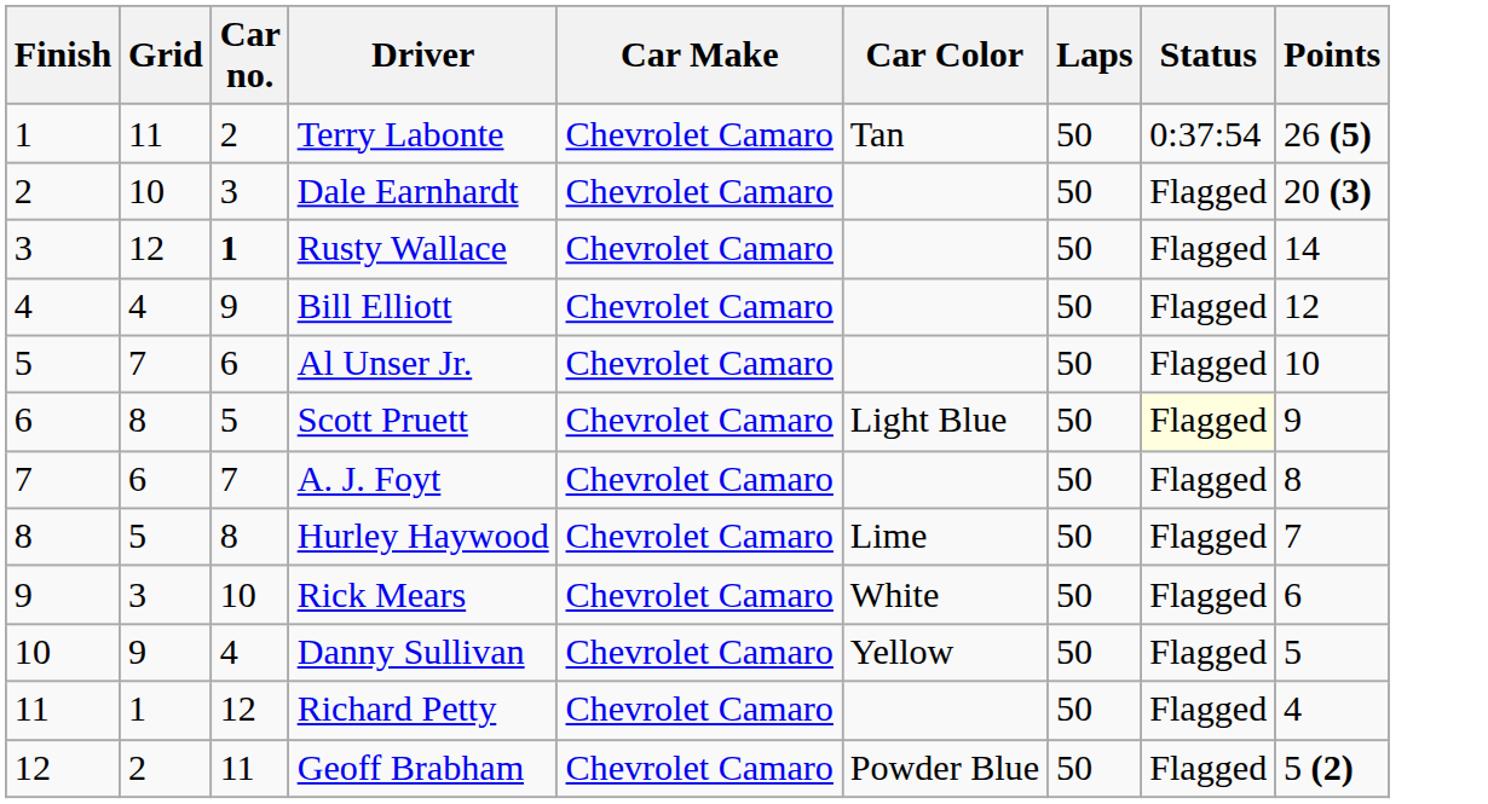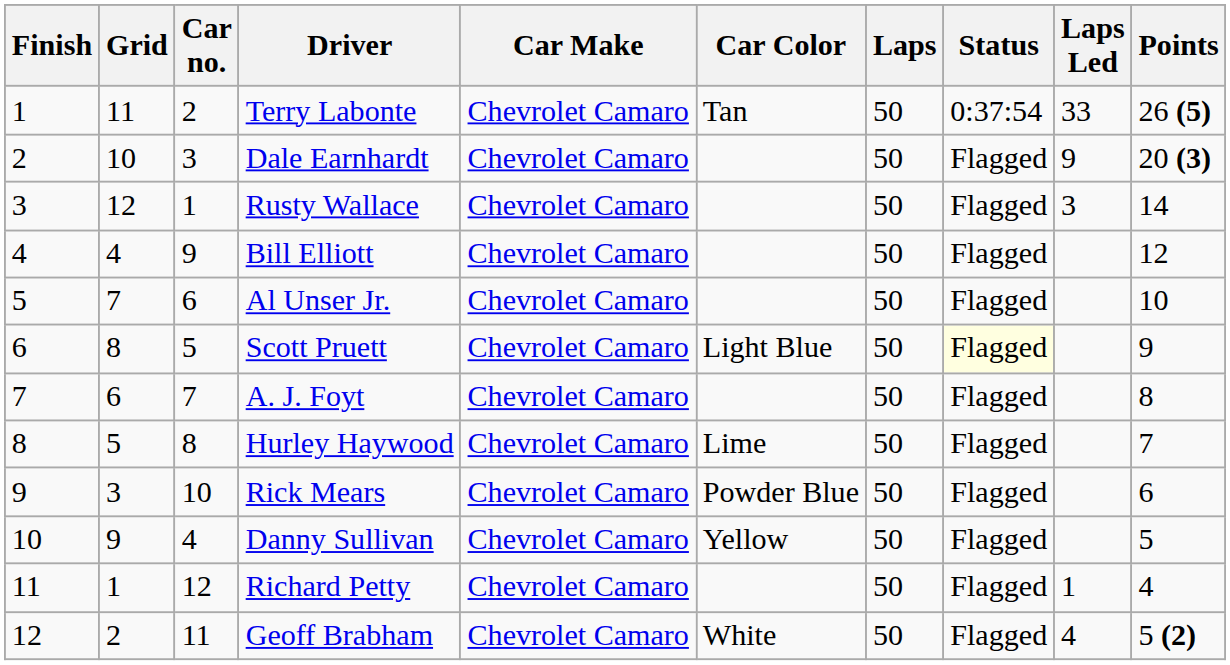 <table class="wikitable">
 <tr>
 <th>Finish</th>
 <th>Grid</th>
 <th>Car<br>no.</th>
 <th>Driver</th>
 <th>Car Make</th>
 <th>Car Color</th>
 <th>Laps</th>
 <th>Status</th>
+<th>Laps<br>Led</th>
 <th>Points</th>
 </tr>
 <tr>
 <td>1</td>
 <td>11</td>
 <td>2</td>
 <td> <a href='#'>Terry Labonte</a></td>
 <td><a href='#'>Chevrolet Camaro</a></td>
 <td><div> Tan</div></td>
 <td>50</td>
 <td>0:37:54</td>
+<td>33</td>
 <td>26 <strong>(5)</strong></td>
 </tr>
 <tr>
 <td>2</td>
 <td>10</td>
 <td>3</td>
 <td> <a href='#'>Dale Earnhardt</a></td>
 <td><a href='#'>Chevrolet Camaro</a></td>
 <td><div></div></td>
 <td>50</td>
 <td>Flagged</td>
+<td>9</td>
 <td>20 <strong>(3)</strong></td>
 </tr>
 <tr>
 <td>3</td>
 <td>12</td>
-<td><strong>1</strong></td>
+<td>1</td>
 <td> <a href='#'>Rusty Wallace</a></td>
 <td><a href='#'>Chevrolet Camaro</a></td>
 <td><div></div></td>
 <td>50</td>
 <td>Flagged</td>
+<td>3</td>
 <td>14</td>
 </tr>
 <tr>
 <td>4</td>
 <td>4</td>
 <td>9</td>
 <td> <a href='#'>Bill Elliott</a></td>
 <td><a href='#'>Chevrolet Camaro</a></td>
 <td><div></div></td>
 <td>50</td>
 <td>Flagged</td>
+<td></td>
 <td>12</td>
 </tr>
 <tr>
 <td>5</td>
 <td>7</td>
 <td>6</td>
 <td> <a href='#'>Al Unser Jr.</a></td>
 <td><a href='#'>Chevrolet Camaro</a></td>
 <td><div></div></td>
 <td>50</td>
 <td>Flagged</td>
+<td></td>
 <td>10</td>
 </tr>
 <tr>
 <td>6</td>
 <td>8</td>
 <td>5</td>
 <td> <a href='#'>Scott Pruett</a></td>
 <td><a href='#'>Chevrolet Camaro</a></td>
 <td><div> Light Blue</div></td>
 <td>50</td>
 <td style="background: lightyellow;">Flagged</td>
+<td></td>
 <td>9</td>
 </tr>
 <tr>
 <td>7</td>
 <td>6</td>
 <td>7</td>
 <td> <a href='#'>A. J. Foyt</a></td>
 <td><a href='#'>Chevrolet Camaro</a></td>
 <td><div></div></td>
 <td>50</td>
 <td>Flagged</td>
+<td></td>
 <td>8</td>
 </tr>
 <tr>
 <td>8</td>
 <td>5</td>
 <td>8</td>
 <td> <a href='#'>Hurley Haywood</a></td>
 <td><a href='#'>Chevrolet Camaro</a></td>
 <td><div> Lime</div></td>
 <td>50</td>
 <td>Flagged</td>
+<td></td>
 <td>7</td>
 </tr>
 <tr>
 <td>9</td>
 <td>3</td>
 <td>10</td>
 <td> <a href='#'>Rick Mears</a></td>
 <td><a href='#'>Chevrolet Camaro</a></td>
-<td><div> White</div></td>
+<td><div> Powder Blue</div></td>
 <td>50</td>
 <td>Flagged</td>
+<td></td>
 <td>6</td>
 </tr>
 <tr>
 <td>10</td>
 <td>9</td>
 <td>4</td>
 <td> <a href='#'>Danny Sullivan</a></td>
 <td><a href='#'>Chevrolet Camaro</a></td>
 <td><div> Yellow</div></td>
 <td>50</td>
 <td>Flagged</td>
+<td></td>
 <td>5</td>
 </tr>
 <tr>
 <td>11</td>
 <td>1</td>
 <td>12</td>
 <td> <a href='#'>Richard Petty</a></td>
 <td><a href='#'>Chevrolet Camaro</a></td>
 <td><div></div></td>
 <td>50</td>
 <td>Flagged</td>
+<td>1</td>
 <td>4</td>
 </tr>
 <tr>
 <td>12</td>
 <td>2</td>
 <td>11</td>
 <td> <a href='#'>Geoff Brabham</a></td>
 <td><a href='#'>Chevrolet Camaro</a></td>
-<td><div> Powder Blue</div></td>
+<td><div> White</div></td>
 <td>50</td>
 <td>Flagged</td>
+<td>4</td>
 <td>5 <strong>(2)</strong></td>
 </tr>
 </table>
